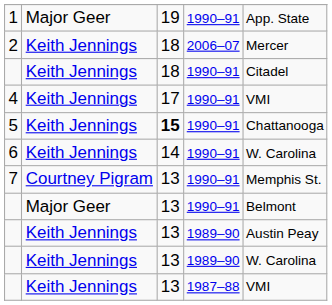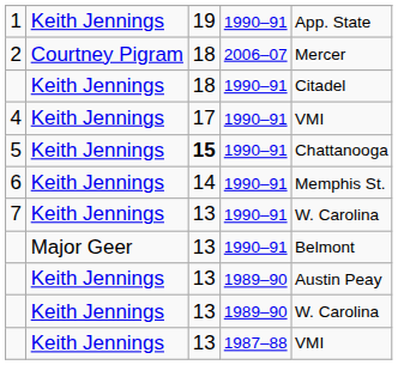 <table class="wikitable">
 <tr>
 </tr>
 <tr>
 <td>1</td>
-<td>Major Geer</td>
+<td><a href='#'>Keith Jennings</a></td>
 <td>19</td>
 <td style="font-size:80%;"><a href='#'>1990–91</a></td>
 <td style="font-size:80%;">App. State</td>
 </tr>
 <tr>
 <td>2</td>
-<td><a href='#'>Keith Jennings</a></td>
+<td><a href='#'>Courtney Pigram</a></td>
 <td>18</td>
 <td style="font-size:80%;"><a href='#'>2006–07</a></td>
 <td style="font-size:80%;">Mercer</td>
 </tr>
 <tr>
 <td></td>
 <td><a href='#'>Keith Jennings</a></td>
 <td>18</td>
 <td style="font-size:80%;"><a href='#'>1990–91</a></td>
 <td style="font-size:80%;">Citadel</td>
 </tr>
 <tr>
 <td>4</td>
 <td><a href='#'>Keith Jennings</a></td>
 <td>17</td>
 <td style="font-size:80%;"><a href='#'>1990–91</a></td>
 <td style="font-size:80%;">VMI</td>
 </tr>
 <tr>
 <td>5</td>
 <td><a href='#'>Keith Jennings</a></td>
 <td><strong>15</strong></td>
 <td style="font-size:80%;"><a href='#'>1990–91</a></td>
 <td style="font-size:80%;">Chattanooga</td>
 </tr>
 <tr>
 <td>6</td>
 <td><a href='#'>Keith Jennings</a></td>
 <td>14</td>
 <td style="font-size:80%;"><a href='#'>1990–91</a></td>
-<td style="font-size:80%;">W. Carolina</td>
+<td style="font-size:80%;">Memphis St.</td>
 </tr>
 <tr>
 <td>7</td>
-<td><a href='#'>Courtney Pigram</a></td>
+<td><a href='#'>Keith Jennings</a></td>
 <td>13</td>
 <td style="font-size:80%;"><a href='#'>1990–91</a></td>
-<td style="font-size:80%;">Memphis St.</td>
+<td style="font-size:80%;">W. Carolina</td>
 </tr>
 <tr>
 <td></td>
 <td>Major Geer</td>
 <td>13</td>
 <td style="font-size:80%;"><a href='#'>1990–91</a></td>
 <td style="font-size:80%;">Belmont</td>
 </tr>
 <tr>
 <td></td>
 <td><a href='#'>Keith Jennings</a></td>
 <td>13</td>
 <td style="font-size:80%;"><a href='#'>1989–90</a></td>
 <td style="font-size:80%;">Austin Peay</td>
 </tr>
 <tr>
 <td></td>
 <td><a href='#'>Keith Jennings</a></td>
 <td>13</td>
 <td style="font-size:80%;"><a href='#'>1989–90</a></td>
 <td style="font-size:80%;">W. Carolina</td>
 </tr>
 <tr>
 <td></td>
 <td><a href='#'>Keith Jennings</a></td>
 <td>13</td>
 <td style="font-size:80%;"><a href='#'>1987–88</a></td>
 <td style="font-size:80%;">VMI</td>
 </tr>
 </table>
